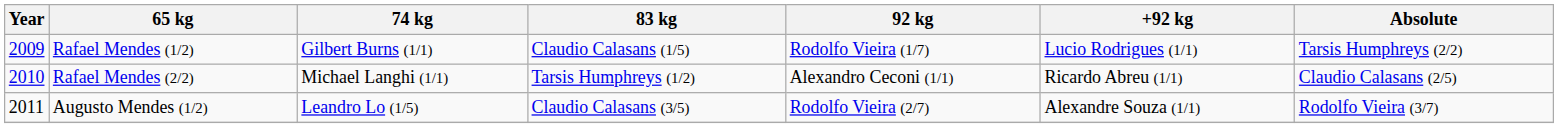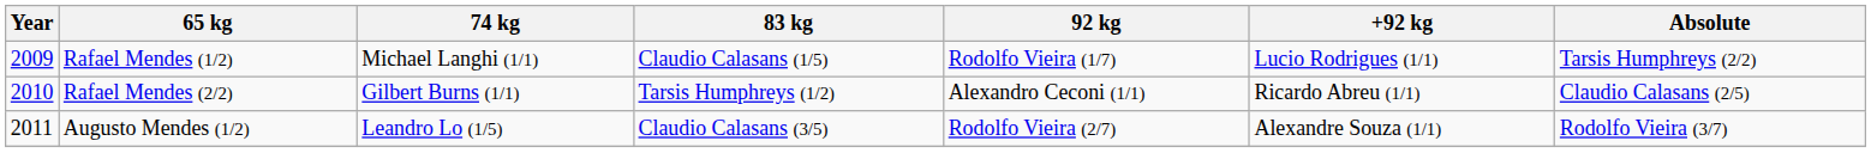 <table class="wikitable sortable" style="font-size: 90%">
 <tr>
 <th>Year</th>
 <th width=300>65 kg</th>
 <th width=275>74 kg</th>
 <th width=300>83 kg</th>
 <th width=300>92 kg</th>
 <th width=300>+92 kg</th>
 <th width=300>Absolute</th>
 </tr>
 <tr>
 <td><a href='#'>2009</a></td>
 <td> <a href='#'>Rafael Mendes</a> <small>(1/2)</small></td>
-<td> <a href='#'>Gilbert Burns</a> <small>(1/1)</small></td>
+<td> Michael Langhi <small>(1/1)</small></td>
 <td> <a href='#'>Claudio Calasans</a> <small>(1/5)</small></td>
 <td> <a href='#'>Rodolfo Vieira</a> <small>(1/7)</small></td>
 <td> <a href='#'>Lucio Rodrigues</a> <small>(1/1)</small></td>
 <td> <a href='#'>Tarsis Humphreys</a> <small>(2/2)</small></td>
 </tr>
 <tr>
 <td><a href='#'>2010</a></td>
 <td> <a href='#'>Rafael Mendes</a> <small>(2/2)</small></td>
-<td> Michael Langhi <small>(1/1)</small></td>
+<td> <a href='#'>Gilbert Burns</a> <small>(1/1)</small></td>
 <td> <a href='#'>Tarsis Humphreys</a> <small>(1/2)</small></td>
 <td> Alexandro Ceconi <small>(1/1)</small></td>
 <td> Ricardo Abreu <small>(1/1)</small></td>
 <td> <a href='#'>Claudio Calasans</a> <small>(2/5)</small></td>
 </tr>
 <tr>
 <td>2011</td>
 <td> Augusto Mendes <small>(1/2)</small></td>
 <td> <a href='#'>Leandro Lo</a> <small>(1/5)</small></td>
 <td> <a href='#'>Claudio Calasans</a> <small>(3/5)</small></td>
 <td> <a href='#'>Rodolfo Vieira</a> <small>(2/7)</small></td>
 <td> Alexandre Souza <small>(1/1)</small></td>
 <td> <a href='#'>Rodolfo Vieira</a> <small>(3/7)</small></td>
 </tr>
 <tr>
 </tr>
 </table>
